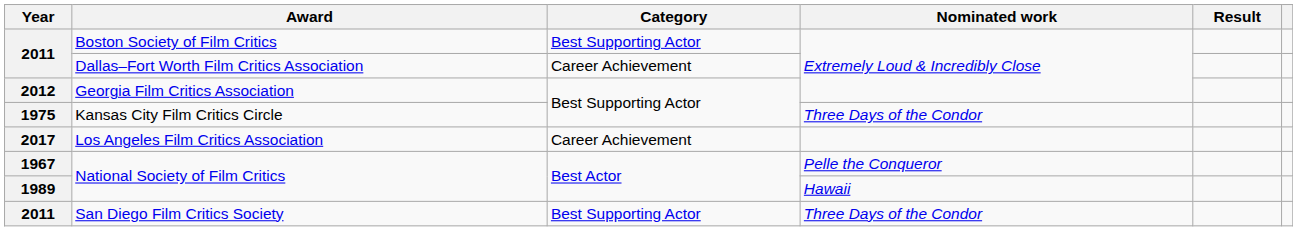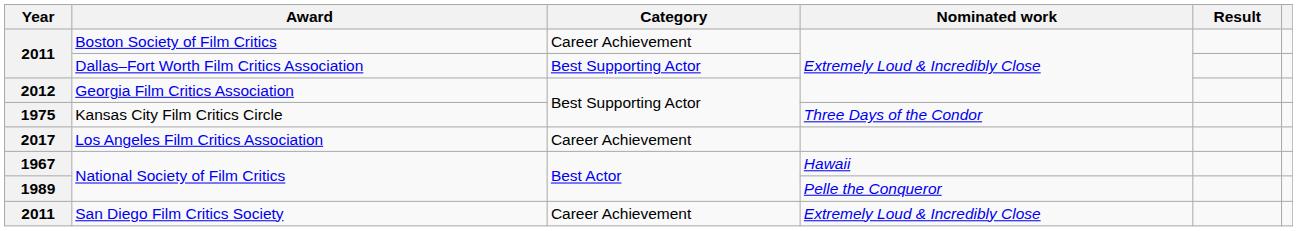 <table class="wikitable sortable" width="100%" cellpadding="4" style="font-size: 95%">
 <tr>
 <th scope="col">Year</th>
 <th scope="col">Award</th>
 <th scope="col">Category</th>
 <th scope="col">Nominated work</th>
 <th scope="col">Result</th>
 <th scope="col" class="unsortable"></th>
 </tr>
 <tr>
 <th rowspan="2" scope="row">2011</th>
 <td><a href='#'>Boston Society of Film Critics</a></td>
-<td><a href='#'>Best Supporting Actor</a></td>
+<td>Career Achievement</td>
 <td rowspan="3"><em><a href='#'>Extremely Loud & Incredibly Close</a></em></td>
 <td></td>
 <td></td>
 </tr>
 <tr>
 <td><a href='#'>Dallas–Fort Worth Film Critics Association</a></td>
-<td>Career Achievement</td>
+<td><a href='#'>Best Supporting Actor</a></td>
 <td></td>
 <td></td>
 </tr>
 <tr>
 <th scope="row">2012</th>
 <td><a href='#'>Georgia Film Critics Association</a></td>
 <td rowspan="2">Best Supporting Actor</td>
 <td></td>
 <td></td>
 </tr>
 <tr>
 <th>1975</th>
 <td>Kansas City Film Critics Circle</td>
 <td><em><a href='#'>Three Days of the Condor</a></em></td>
 <td></td>
 <td></td>
 </tr>
 <tr>
 <th scope="row">2017</th>
 <td><a href='#'>Los Angeles Film Critics Association</a></td>
 <td>Career Achievement</td>
 <td></td>
 <td></td>
 <td></td>
 </tr>
 <tr>
 <th>1967</th>
 <td rowspan="2"><a href='#'>National Society of Film Critics</a></td>
 <td rowspan="2"><a href='#'>Best Actor</a></td>
-<td><em><a href='#'>Pelle the Conqueror</a></em></td>
+<td><em><a href='#'>Hawaii</a></em></td>
 <td></td>
 <td></td>
 </tr>
 <tr>
 <th>1989</th>
-<td><em><a href='#'>Hawaii</a></em></td>
+<td><em><a href='#'>Pelle the Conqueror</a></em></td>
 <td></td>
 <td></td>
 </tr>
 <tr>
 <th scope="row">2011</th>
 <td><a href='#'>San Diego Film Critics Society</a></td>
-<td><a href='#'>Best Supporting Actor</a></td>
-<td><em><a href='#'>Three Days of the Condor</a></em></td>
+<td>Career Achievement</td>
+<td><em><a href='#'>Extremely Loud & Incredibly Close</a></em></td>
 <td></td>
 <td></td>
 </tr>
 </table>
